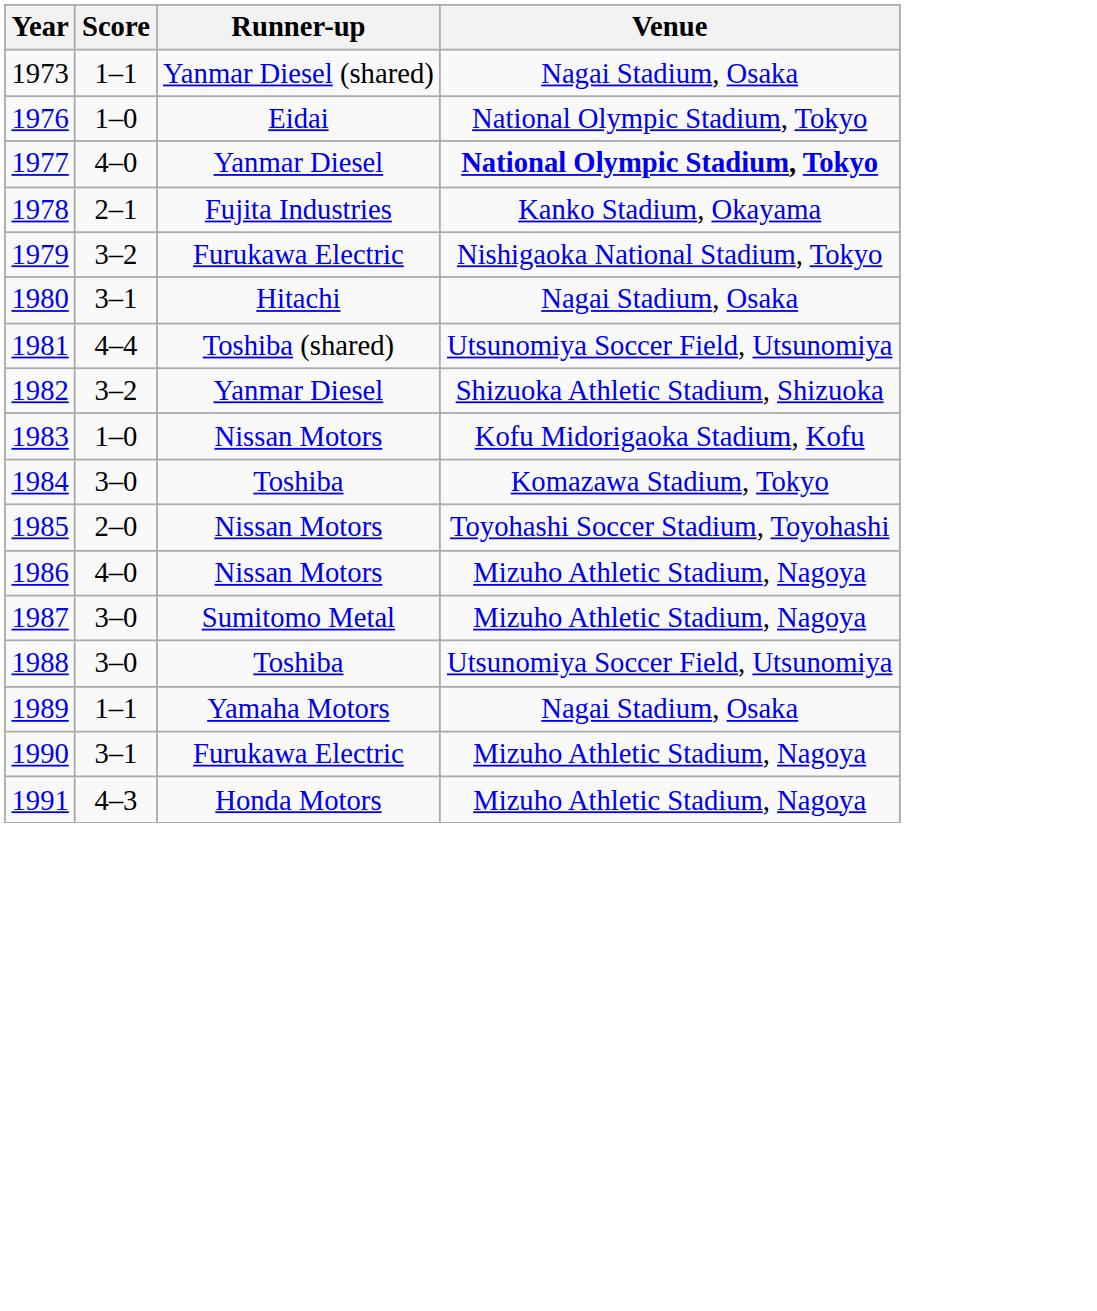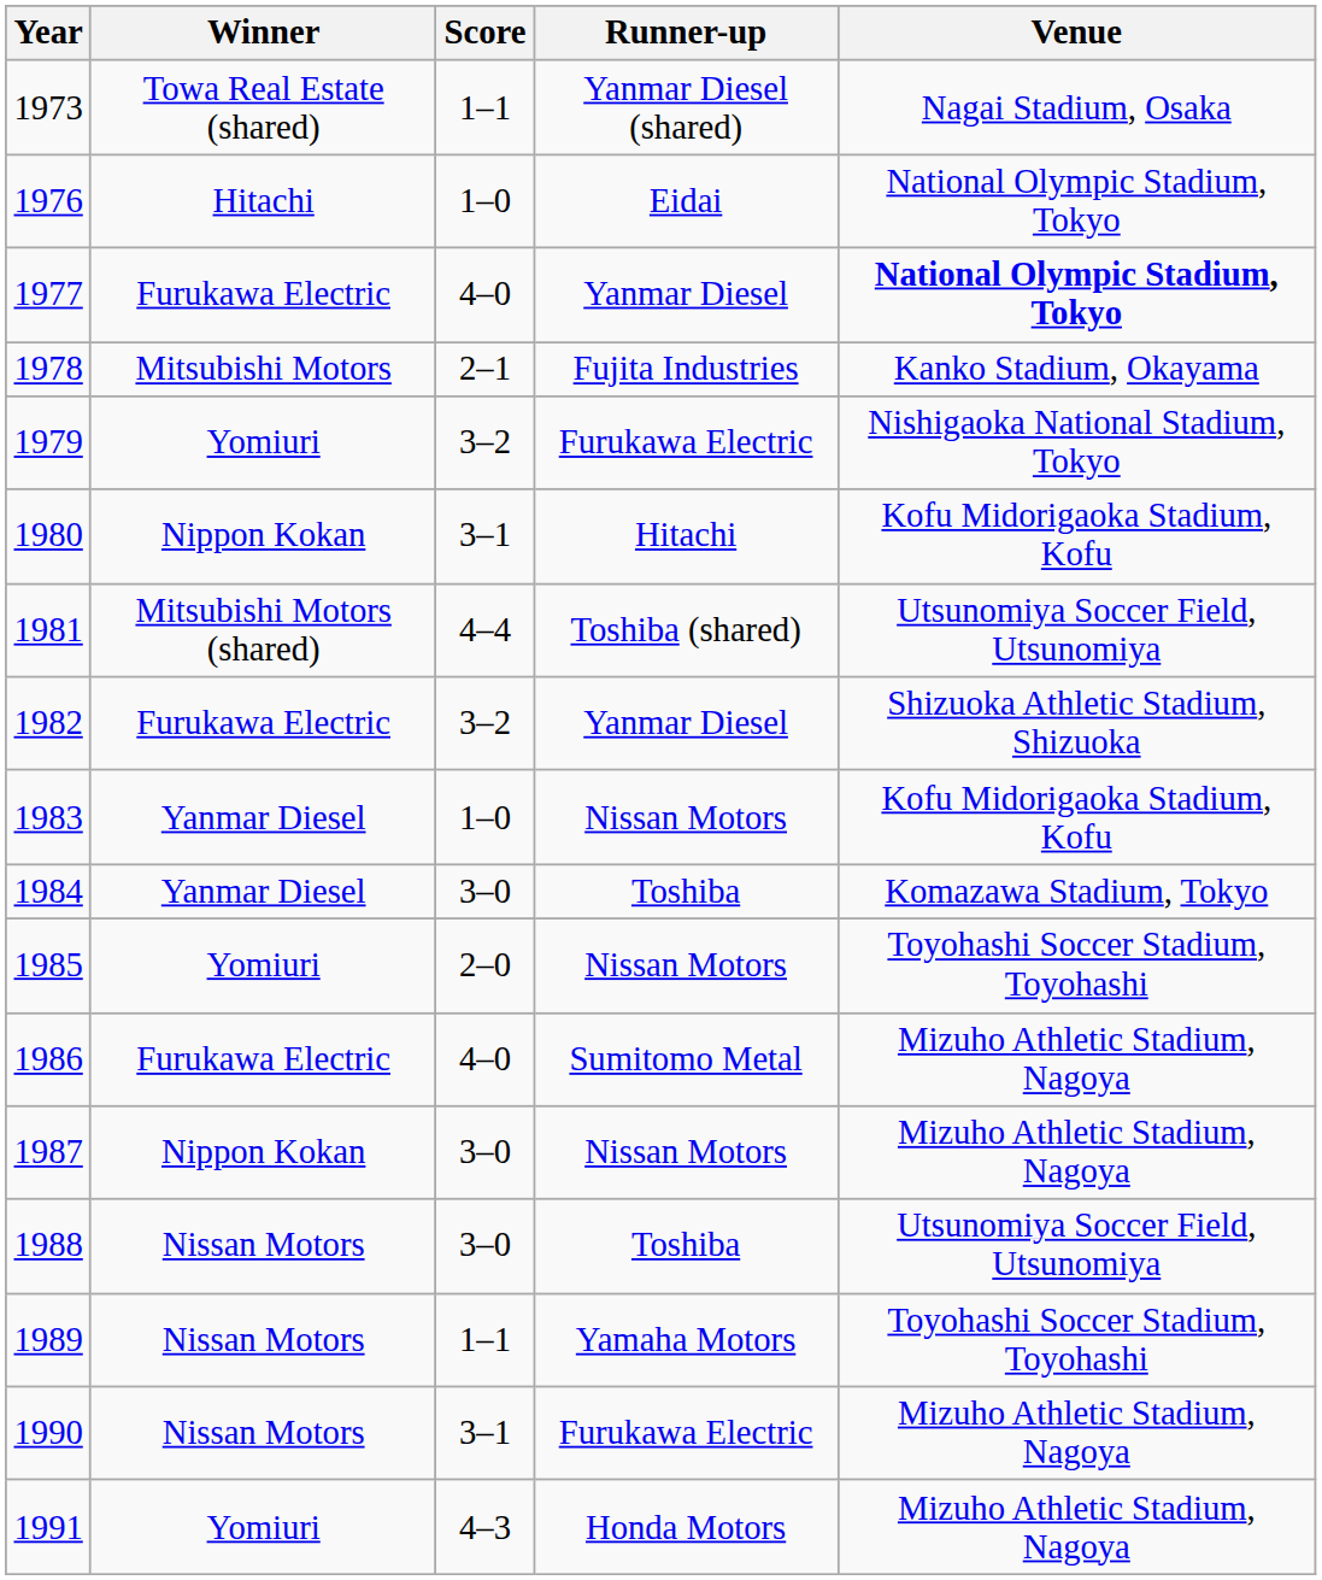 <table class="wikitable">
 <tr>
 <th>Year</th>
+<th>Winner</th>
 <th>Score</th>
 <th>Runner-up</th>
 <th>Venue</th>
 </tr>
 <tr align=center>
 <td>1973</td>
+<td><a href='#'>Towa Real Estate</a> (shared)</td>
 <td>1–1</td>
 <td><a href='#'>Yanmar Diesel</a> (shared)</td>
 <td><a href='#'>Nagai Stadium</a>, <a href='#'>Osaka</a></td>
 </tr>
 <tr align=center>
 <td><a href='#'>1976</a></td>
+<td><a href='#'>Hitachi</a></td>
 <td>1–0</td>
 <td><a href='#'>Eidai</a></td>
 <td><a href='#'>National Olympic Stadium</a>, <a href='#'>Tokyo</a></td>
 </tr>
 <tr align=center>
 <td><a href='#'>1977</a></td>
+<td><a href='#'>Furukawa Electric</a></td>
 <td>4–0</td>
 <td><a href='#'>Yanmar Diesel</a></td>
 <td><strong><a href='#'>National Olympic Stadium</a>, <a href='#'>Tokyo</a></strong></td>
 </tr>
 <tr align=center>
 <td><a href='#'>1978</a></td>
+<td><a href='#'>Mitsubishi Motors</a></td>
 <td>2–1</td>
 <td><a href='#'>Fujita Industries</a></td>
 <td><a href='#'>Kanko Stadium</a>, <a href='#'>Okayama</a></td>
 </tr>
 <tr align=center>
 <td><a href='#'>1979</a></td>
+<td><a href='#'>Yomiuri</a></td>
 <td>3–2</td>
 <td><a href='#'>Furukawa Electric</a></td>
 <td><a href='#'>Nishigaoka National Stadium</a>, <a href='#'>Tokyo</a></td>
 </tr>
 <tr align=center>
 <td><a href='#'>1980</a></td>
+<td><a href='#'>Nippon Kokan</a></td>
 <td>3–1</td>
 <td><a href='#'>Hitachi</a></td>
-<td><a href='#'>Nagai Stadium</a>, <a href='#'>Osaka</a></td>
+<td><a href='#'>Kofu Midorigaoka Stadium</a>, <a href='#'>Kofu</a></td>
 </tr>
 <tr align=center>
 <td><a href='#'>1981</a></td>
+<td><a href='#'>Mitsubishi Motors</a> (shared)</td>
 <td>4–4</td>
 <td><a href='#'>Toshiba</a> (shared)</td>
 <td><a href='#'>Utsunomiya Soccer Field</a>, <a href='#'>Utsunomiya</a></td>
 </tr>
 <tr align=center>
 <td><a href='#'>1982</a></td>
+<td><a href='#'>Furukawa Electric</a></td>
 <td>3–2</td>
 <td><a href='#'>Yanmar Diesel</a></td>
 <td><a href='#'>Shizuoka Athletic Stadium</a>, <a href='#'>Shizuoka</a></td>
 </tr>
 <tr align=center>
 <td><a href='#'>1983</a></td>
+<td><a href='#'>Yanmar Diesel</a></td>
 <td>1–0</td>
 <td><a href='#'>Nissan Motors</a></td>
 <td><a href='#'>Kofu Midorigaoka Stadium</a>, <a href='#'>Kofu</a></td>
 </tr>
 <tr align=center>
 <td><a href='#'>1984</a></td>
+<td><a href='#'>Yanmar Diesel</a></td>
 <td>3–0</td>
 <td><a href='#'>Toshiba</a></td>
 <td><a href='#'>Komazawa Stadium</a>, <a href='#'>Tokyo</a></td>
 </tr>
 <tr align=center>
 <td><a href='#'>1985</a></td>
+<td><a href='#'>Yomiuri</a></td>
 <td>2–0</td>
 <td><a href='#'>Nissan Motors</a></td>
 <td><a href='#'>Toyohashi Soccer Stadium</a>, <a href='#'>Toyohashi</a></td>
 </tr>
 <tr align=center>
 <td><a href='#'>1986</a></td>
+<td><a href='#'>Furukawa Electric</a></td>
 <td>4–0</td>
+<td><a href='#'>Sumitomo Metal</a></td>
+<td><a href='#'>Mizuho Athletic Stadium</a>, <a href='#'>Nagoya</a></td>
+</tr>
+<tr align=center>
+<td><a href='#'>1987</a></td>
+<td><a href='#'>Nippon Kokan</a></td>
+<td>3–0</td>
 <td><a href='#'>Nissan Motors</a></td>
 <td><a href='#'>Mizuho Athletic Stadium</a>, <a href='#'>Nagoya</a></td>
 </tr>
 <tr align=center>
-<td><a href='#'>1987</a></td>
-<td>3–0</td>
-<td><a href='#'>Sumitomo Metal</a></td>
-<td><a href='#'>Mizuho Athletic Stadium</a>, <a href='#'>Nagoya</a></td>
-</tr>
-<tr align=center>
 <td><a href='#'>1988</a></td>
+<td><a href='#'>Nissan Motors</a></td>
 <td>3–0</td>
 <td><a href='#'>Toshiba</a></td>
 <td><a href='#'>Utsunomiya Soccer Field</a>, <a href='#'>Utsunomiya</a></td>
 </tr>
 <tr align=center>
 <td><a href='#'>1989</a></td>
+<td><a href='#'>Nissan Motors</a></td>
 <td>1–1</td>
 <td><a href='#'>Yamaha Motors</a></td>
-<td><a href='#'>Nagai Stadium</a>, <a href='#'>Osaka</a></td>
+<td><a href='#'>Toyohashi Soccer Stadium</a>, <a href='#'>Toyohashi</a></td>
 </tr>
 <tr align=center>
 <td><a href='#'>1990</a></td>
+<td><a href='#'>Nissan Motors</a></td>
 <td>3–1</td>
 <td><a href='#'>Furukawa Electric</a></td>
 <td><a href='#'>Mizuho Athletic Stadium</a>, <a href='#'>Nagoya</a></td>
 </tr>
 <tr align=center>
 <td><a href='#'>1991</a></td>
+<td><a href='#'>Yomiuri</a></td>
 <td>4–3</td>
 <td><a href='#'>Honda Motors</a></td>
 <td><a href='#'>Mizuho Athletic Stadium</a>, <a href='#'>Nagoya</a></td>
 </tr>
 </table>
